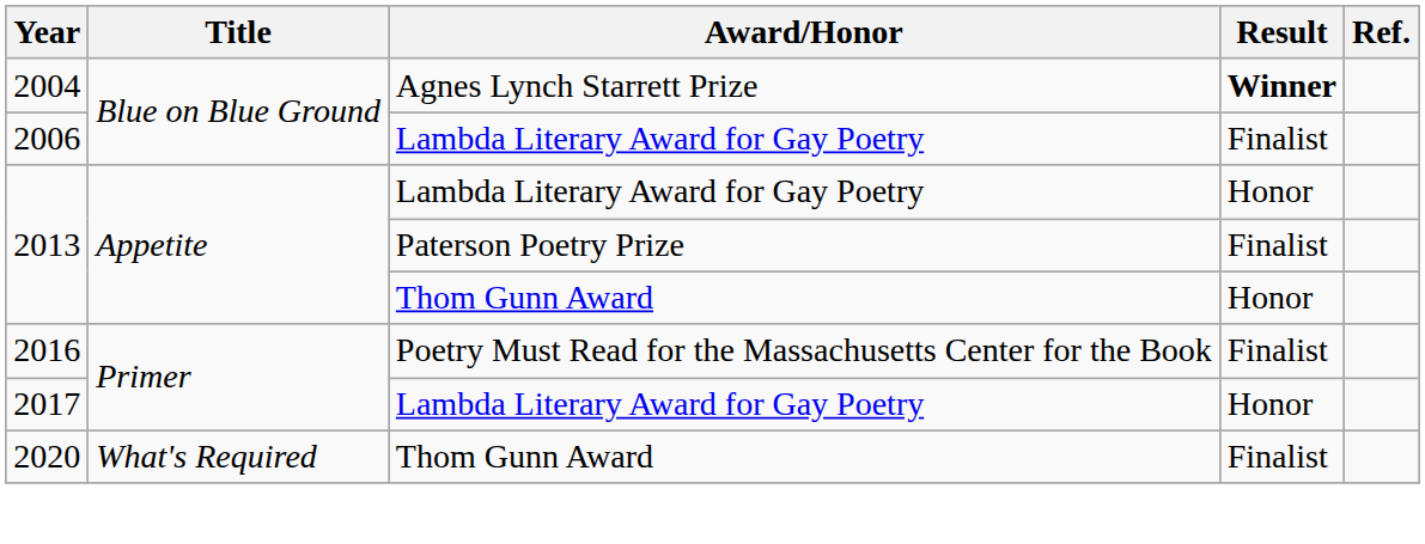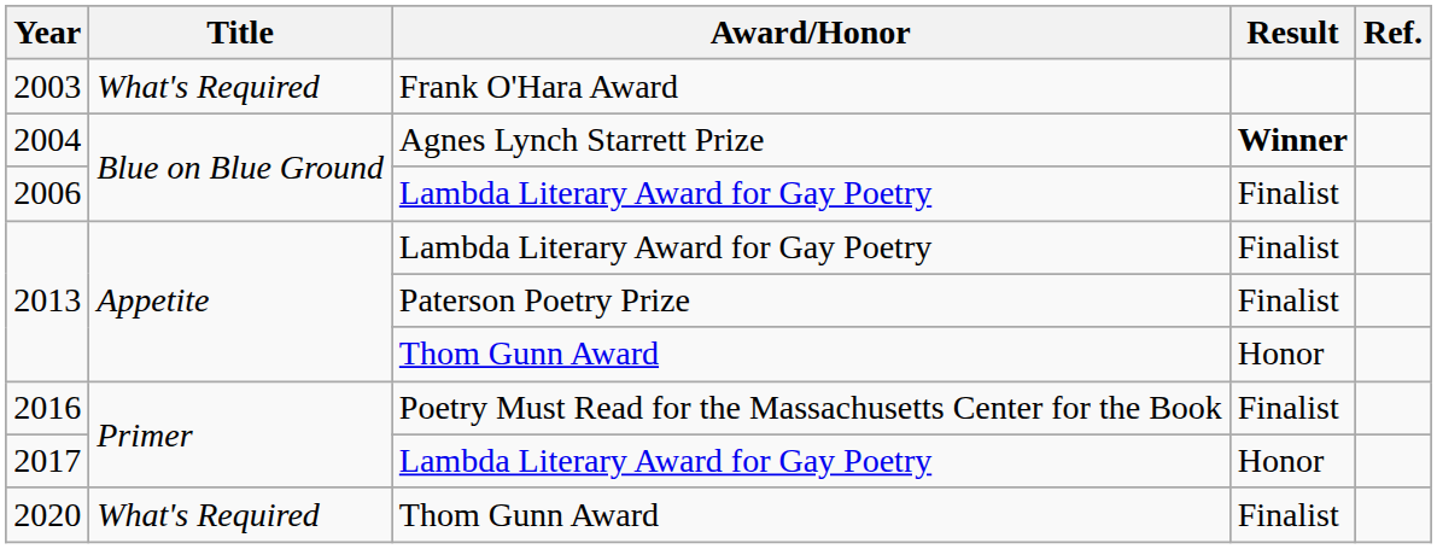 <table class="wikitable">
 <tr>
 <th>Year</th>
 <th>Title</th>
 <th>Award/Honor</th>
 <th>Result</th>
 <th>Ref.</th>
+</tr>
+<tr>
+<td>2003</td>
+<td><em>What's Required</em></td>
+<td>Frank O'Hara Award</td>
+<td></td>
+<td></td>
 </tr>
 <tr>
 <td>2004</td>
 <td rowspan="2"><em>Blue on Blue Ground</em></td>
 <td>Agnes Lynch Starrett Prize</td>
 <td><strong>Winner</strong></td>
 <td></td>
 </tr>
 <tr>
 <td>2006</td>
 <td><a href='#'>Lambda Literary Award for Gay Poetry</a></td>
 <td>Finalist</td>
 <td></td>
 </tr>
 <tr>
 <td rowspan="3">2013</td>
 <td rowspan="3"><em>Appetite</em></td>
 <td>Lambda Literary Award for Gay Poetry</td>
-<td>Honor</td>
+<td>Finalist</td>
 <td></td>
 </tr>
 <tr>
 <td>Paterson Poetry Prize</td>
 <td>Finalist</td>
 <td></td>
 </tr>
 <tr>
 <td><a href='#'>Thom Gunn Award</a></td>
 <td>Honor</td>
 <td></td>
 </tr>
 <tr>
 <td>2016</td>
 <td rowspan="2"><em>Primer</em></td>
 <td>Poetry Must Read for the Massachusetts Center for the Book</td>
 <td>Finalist</td>
 <td></td>
 </tr>
 <tr>
 <td>2017</td>
 <td><a href='#'>Lambda Literary Award for Gay Poetry</a></td>
 <td>Honor</td>
 <td></td>
 </tr>
 <tr>
 <td>2020</td>
 <td><em>What's Required</em></td>
 <td>Thom Gunn Award</td>
 <td>Finalist</td>
 <td></td>
 </tr>
 </table>
